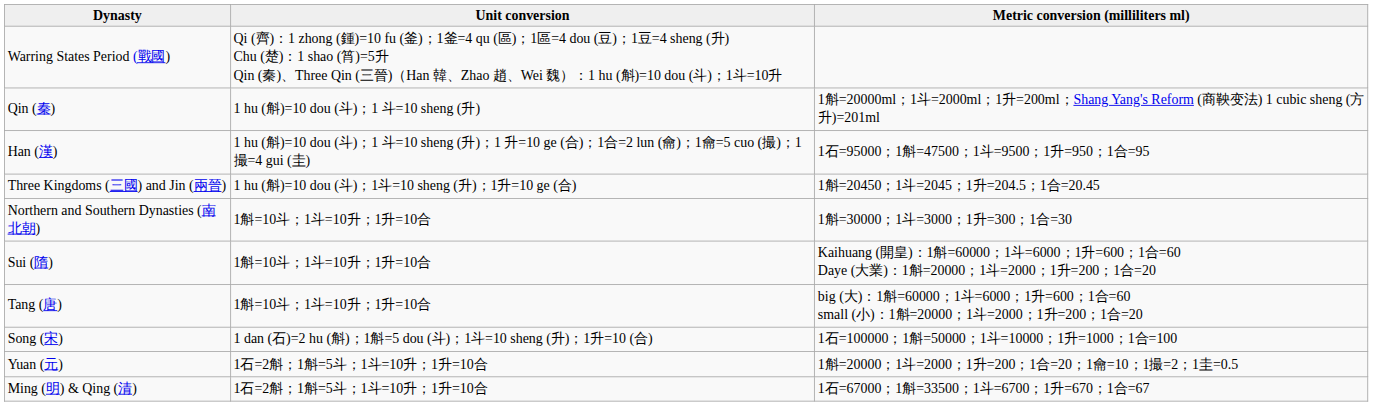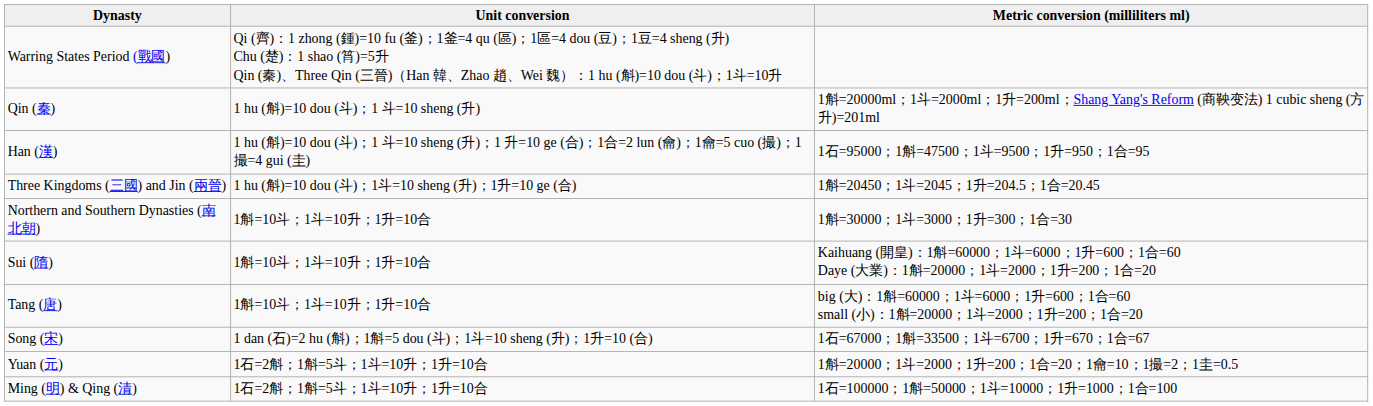 <table class="wikitable">
 <tr ---->
 <th style="BACKGROUND: #efefef">Dynasty</th>
 <th style="BACKGROUND: #efefef">Unit conversion</th>
 <th style="BACKGROUND: #efefef">Metric conversion (milliliters ml)</th>
 </tr>
 <tr ---->
 <td>Warring States Period <a href='#'>(戰國</a>)</td>
 <td>Qi (齊)：1 zhong (鍾)=10 fu (釜)；1釜=4 qu (區)；1區=4 dou (豆)；1豆=4 sheng (升)<br>Chu (楚)：1 shao (筲)=5升<br>Qin (秦)、Three Qin (三晉)（Han 韓、Zhao 趙、Wei 魏）：1 hu (斛)=10 dou (斗)；1斗=10升</td>
 <td></td>
 </tr>
 <tr ---->
 <td>Qin (<a href='#'>秦</a>)</td>
 <td>1 hu (斛)=10 dou (斗)；1 斗=10 sheng (升)</td>
 <td>1斛=20000ml；1斗=2000ml；1升=200ml；<a href='#'>Shang Yang's Reform</a> (商鞅变法) 1 cubic sheng (方升)=201ml</td>
 </tr>
 <tr ---->
 <td>Han (<a href='#'>漢</a>)</td>
 <td>1 hu (斛)=10 dou (斗)；1 斗=10 sheng (升)；1 升=10 ge (合)；1合=2 lun (龠)；1龠=5 cuo (撮)；1撮=4 gui (圭)</td>
 <td>1石=95000；1斛=47500；1斗=9500；1升=950；1合=95</td>
 </tr>
 <tr ---->
 <td>Three Kingdoms (<a href='#'>三國</a>) and Jin (<a href='#'>兩晉</a>)</td>
 <td>1 hu (斛)=10 dou (斗)；1斗=10 sheng (升)；1升=10 ge (合)</td>
 <td>1斛=20450；1斗=2045；1升=204.5；1合=20.45</td>
 </tr>
 <tr ---->
 <td>Northern and Southern Dynasties (<a href='#'>南北朝</a>)</td>
 <td>1斛=10斗；1斗=10升；1升=10合</td>
 <td>1斛=30000；1斗=3000；1升=300；1合=30</td>
 </tr>
 <tr ---->
 <td>Sui (<a href='#'>隋</a>)</td>
 <td>1斛=10斗；1斗=10升；1升=10合</td>
 <td>Kaihuang (開皇)：1斛=60000；1斗=6000；1升=600；1合=60<br>Daye (大業)：1斛=20000；1斗=2000；1升=200；1合=20</td>
 </tr>
 <tr ---->
 <td>Tang (<a href='#'>唐</a>)</td>
 <td>1斛=10斗；1斗=10升；1升=10合</td>
 <td>big (大)：1斛=60000；1斗=6000；1升=600；1合=60<br>small (小)：1斛=20000；1斗=2000；1升=200；1合=20</td>
 </tr>
 <tr ---->
 <td>Song (<a href='#'>宋</a>)</td>
 <td>1 dan (石)=2 hu (斛)；1斛=5 dou (斗)；1斗=10 sheng (升)；1升=10 (合)</td>
-<td>1石=100000；1斛=50000；1斗=10000；1升=1000；1合=100</td>
+<td>1石=67000；1斛=33500；1斗=6700；1升=670；1合=67</td>
 </tr>
 <tr ---->
 <td>Yuan (<a href='#'>元</a>)</td>
 <td>1石=2斛；1斛=5斗；1斗=10升；1升=10合</td>
 <td>1斛=20000；1斗=2000；1升=200；1合=20；1龠=10；1撮=2；1圭=0.5</td>
 </tr>
 <tr ---->
 <td>Ming (<a href='#'>明</a>) & Qing (<a href='#'>清</a>)</td>
 <td>1石=2斛；1斛=5斗；1斗=10升；1升=10合</td>
-<td>1石=67000；1斛=33500；1斗=6700；1升=670；1合=67</td>
+<td>1石=100000；1斛=50000；1斗=10000；1升=1000；1合=100</td>
 </tr>
 </table>
